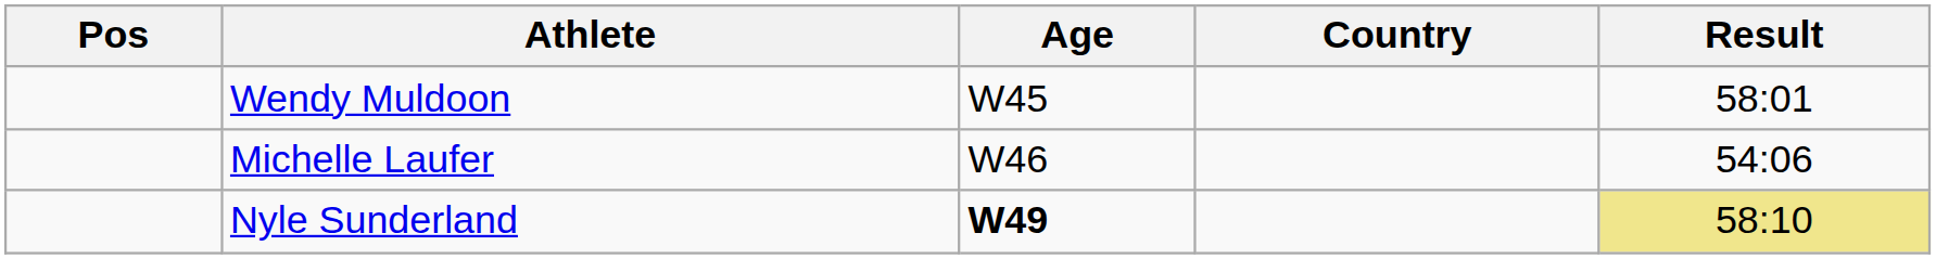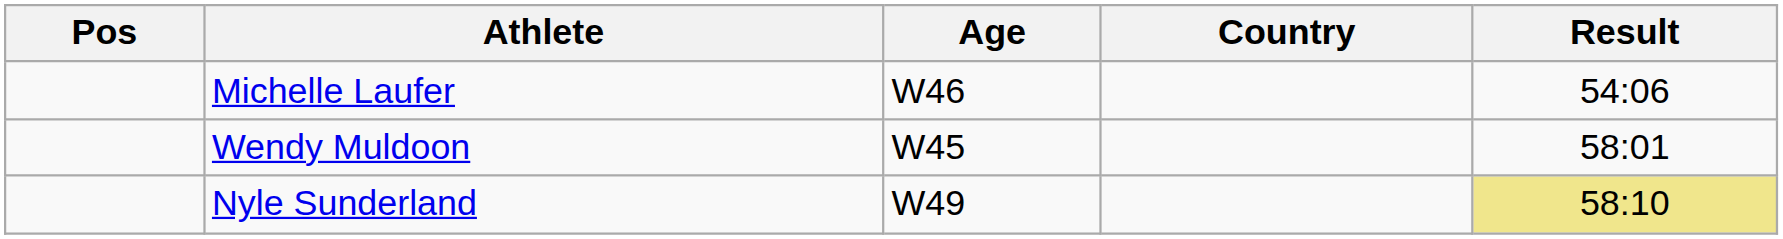 <table class="wikitable"  style="text-align:center; width:50%;">
 <tr>
 <th>Pos</th>
 <th>Athlete</th>
 <th>Age</th>
 <th>Country</th>
 <th>Result</th>
 </tr>
 <tr>
 <td align=center></td>
+<td align=left><a href='#'>Michelle Laufer</a></td>
+<td align=left>W46</td>
+<td align=left></td>
+<td>54:06</td>
+</tr>
+<tr>
+<td align=center></td>
 <td align=left><a href='#'>Wendy Muldoon</a></td>
 <td align=left>W45</td>
 <td align=left></td>
 <td>58:01</td>
 </tr>
 <tr>
 <td align=center></td>
-<td align=left><a href='#'>Michelle Laufer</a></td>
-<td align=left>W46</td>
-<td align=left></td>
-<td>54:06</td>
-</tr>
-<tr>
-<td align=center></td>
 <td align=left><a href='#'>Nyle Sunderland</a></td>
-<td align=left><strong>W49</strong></td>
+<td align=left>W49</td>
 <td align=left></td>
 <td style="background: khaki;">58:10</td>
 </tr>
 </table>
